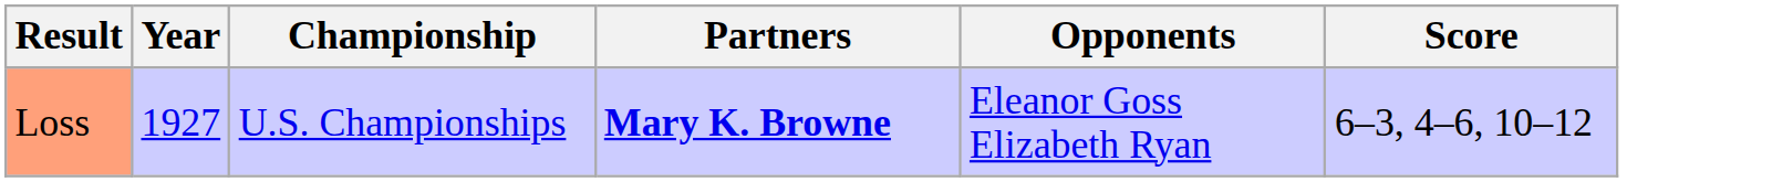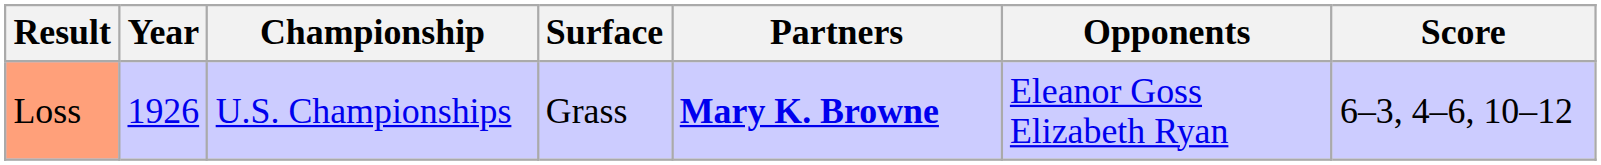 <table class="sortable wikitable">
 <tr>
 <th style="width:40px">Result</th>
 <th style="width:30px">Year</th>
 <th style="width:140px">Championship</th>
+<th style="width:50px">Surface</th>
 <th style="width:140px">Partners</th>
 <th style="width:140px">Opponents</th>
 <th style="width:110px" class="unsortable">Score</th>
 </tr>
 <tr style="background:#ccccff;">
 <td style="background:#ffa07a;">Loss</td>
-<td><a href='#'>1927</a></td>
+<td><a href='#'>1926</a></td>
 <td><a href='#'>U.S. Championships</a></td>
+<td>Grass</td>
 <td><strong> <a href='#'>Mary K. Browne</a></strong></td>
 <td> <a href='#'>Eleanor Goss</a><br>  <a href='#'>Elizabeth Ryan</a></td>
 <td>6–3, 4–6, 10–12</td>
 </tr>
 </table>
